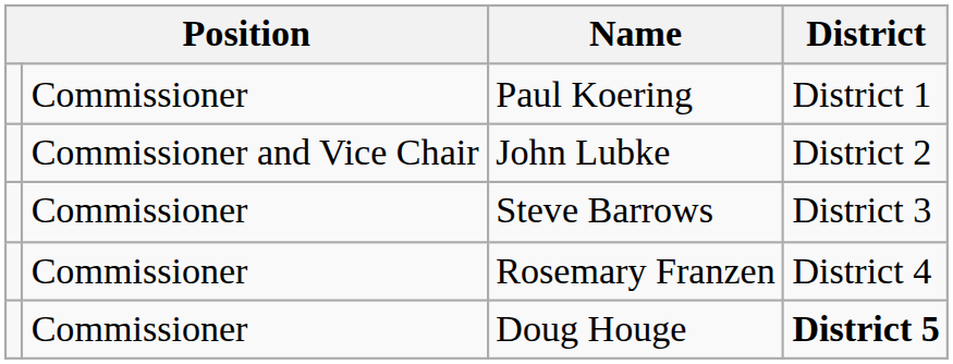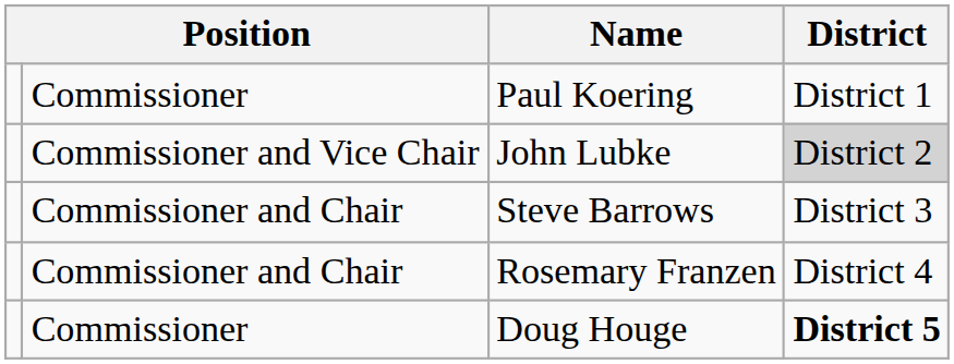 <table class="wikitable">
 <tr>
 <th colspan="2">Position</th>
 <th>Name</th>
 <th>District</th>
 </tr>
 <tr>
 <td></td>
 <td>Commissioner</td>
 <td>Paul Koering</td>
 <td>District 1</td>
 </tr>
 <tr>
 <td></td>
 <td>Commissioner and Vice Chair</td>
 <td>John Lubke</td>
-<td>District 2</td>
+<td style="background: lightgrey;">District 2</td>
 </tr>
 <tr>
 <td></td>
-<td>Commissioner</td>
+<td>Commissioner and Chair</td>
 <td>Steve Barrows</td>
 <td>District 3</td>
 </tr>
 <tr>
 <td></td>
-<td>Commissioner</td>
+<td>Commissioner and Chair</td>
 <td>Rosemary Franzen</td>
 <td>District 4</td>
 </tr>
 <tr>
 <td></td>
 <td>Commissioner</td>
 <td>Doug Houge</td>
 <td><strong>District 5</strong></td>
 </tr>
 </table>
